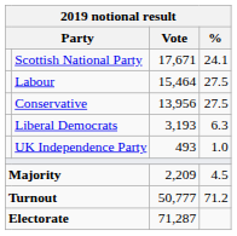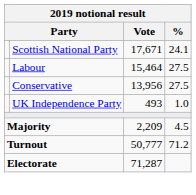 <table class="wikitable">
 <tr>
 <th colspan="4">2019 notional result  </th>
 </tr>
 <tr>
 <th bgcolor="#DDDDFF" width="130px" colspan="2">Party</th>
 <th bgcolor="#DDDDFF" width="50px">Vote</th>
 <th bgcolor="#DDDDFF" width="30px">%</th>
 </tr>
 <tr>
 <td></td>
 <td><a href='#'>Scottish National Party</a></td>
 <td align=right>17,671</td>
 <td align=right>24.1</td>
 </tr>
 <tr>
 <td></td>
 <td><a href='#'>Labour</a></td>
 <td align="right">15,464</td>
 <td align="right">27.5</td>
 </tr>
 <tr>
 <td></td>
 <td><a href='#'>Conservative</a></td>
 <td align=right>13,956</td>
 <td align=right>27.5</td>
 </tr>
 <tr>
 <td></td>
-<td><a href='#'>Liberal Democrats</a></td>
-<td align=right>3,193</td>
-<td align=right>6.3</td>
-</tr>
-<tr>
-<td></td>
 <td><a href='#'>UK Independence Party</a></td>
 <td align=right>493</td>
 <td align=right>1.0</td>
 </tr>
 <tr>
 <td colspan="4" bgcolor="#EAECF0"></td>
 </tr>
 <tr>
 <td colspan="2"><strong>Majority</strong></td>
 <td align="right">2,209</td>
 <td align="right">4.5</td>
 </tr>
 <tr>
 <td colspan="2"><strong>Turnout</strong></td>
 <td align="right">50,777</td>
 <td align="right">71.2</td>
 </tr>
 <tr>
 <td colspan="2"><strong>Electorate</strong></td>
 <td align=right>71,287</td>
 </tr>
 </table>
